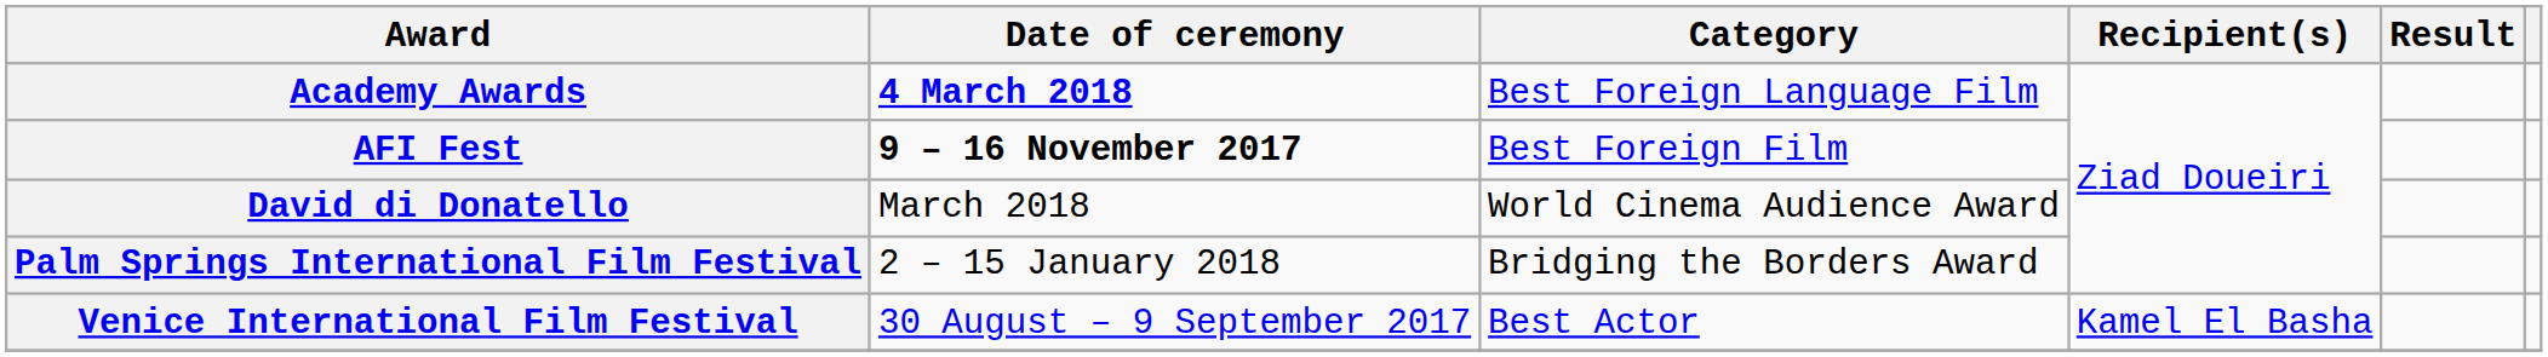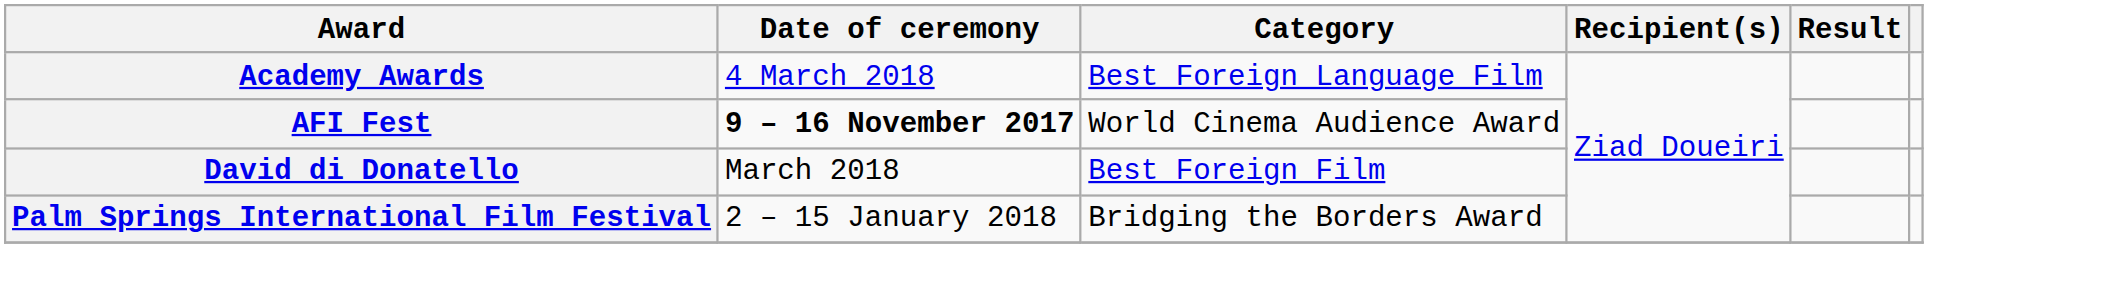 <table class="wikitable plainrowheaders sortable">
 <tr>
 <th scope="col">Award</th>
 <th scope="col">Date of ceremony</th>
 <th scope="col">Category</th>
 <th scope="col">Recipient(s)</th>
 <th scope="col">Result</th>
 <th scope="col" class="unsortable"></th>
 </tr>
 <tr>
 <th scope="row"><a href='#'>Academy Awards</a></th>
-<td><strong><a href='#'>4 March 2018</a></strong></td>
+<td><a href='#'>4 March 2018</a></td>
 <td><a href='#'>Best Foreign Language Film</a></td>
 <td rowspan="4"><a href='#'>Ziad Doueiri</a></td>
 <td></td>
 <td></td>
 </tr>
 <tr>
 <th scope="row"><a href='#'>AFI Fest</a></th>
 <td><strong>9 – 16 November 2017</strong></td>
-<td><a href='#'>Best Foreign Film</a></td>
+<td>World Cinema Audience Award</td>
 <td></td>
 <td></td>
 </tr>
 <tr>
 <th scope="row"><a href='#'>David di Donatello</a></th>
 <td>March 2018</td>
-<td>World Cinema Audience Award</td>
+<td><a href='#'>Best Foreign Film</a></td>
 <td></td>
 <td></td>
 </tr>
 <tr>
 <th scope="row"><a href='#'>Palm Springs International Film Festival</a></th>
 <td>2 – 15 January 2018</td>
 <td>Bridging the Borders Award</td>
 <td></td>
 <td></td>
 </tr>
 <tr>
-<th scope="row"><a href='#'>Venice International Film Festival</a></th>
-<td><a href='#'>30 August – 9 September 2017</a></td>
-<td><a href='#'>Best Actor</a></td>
-<td><a href='#'>Kamel El Basha</a></td>
-<td></td>
-<td></td>
-</tr>
-<tr>
 </tr>
 </table>
